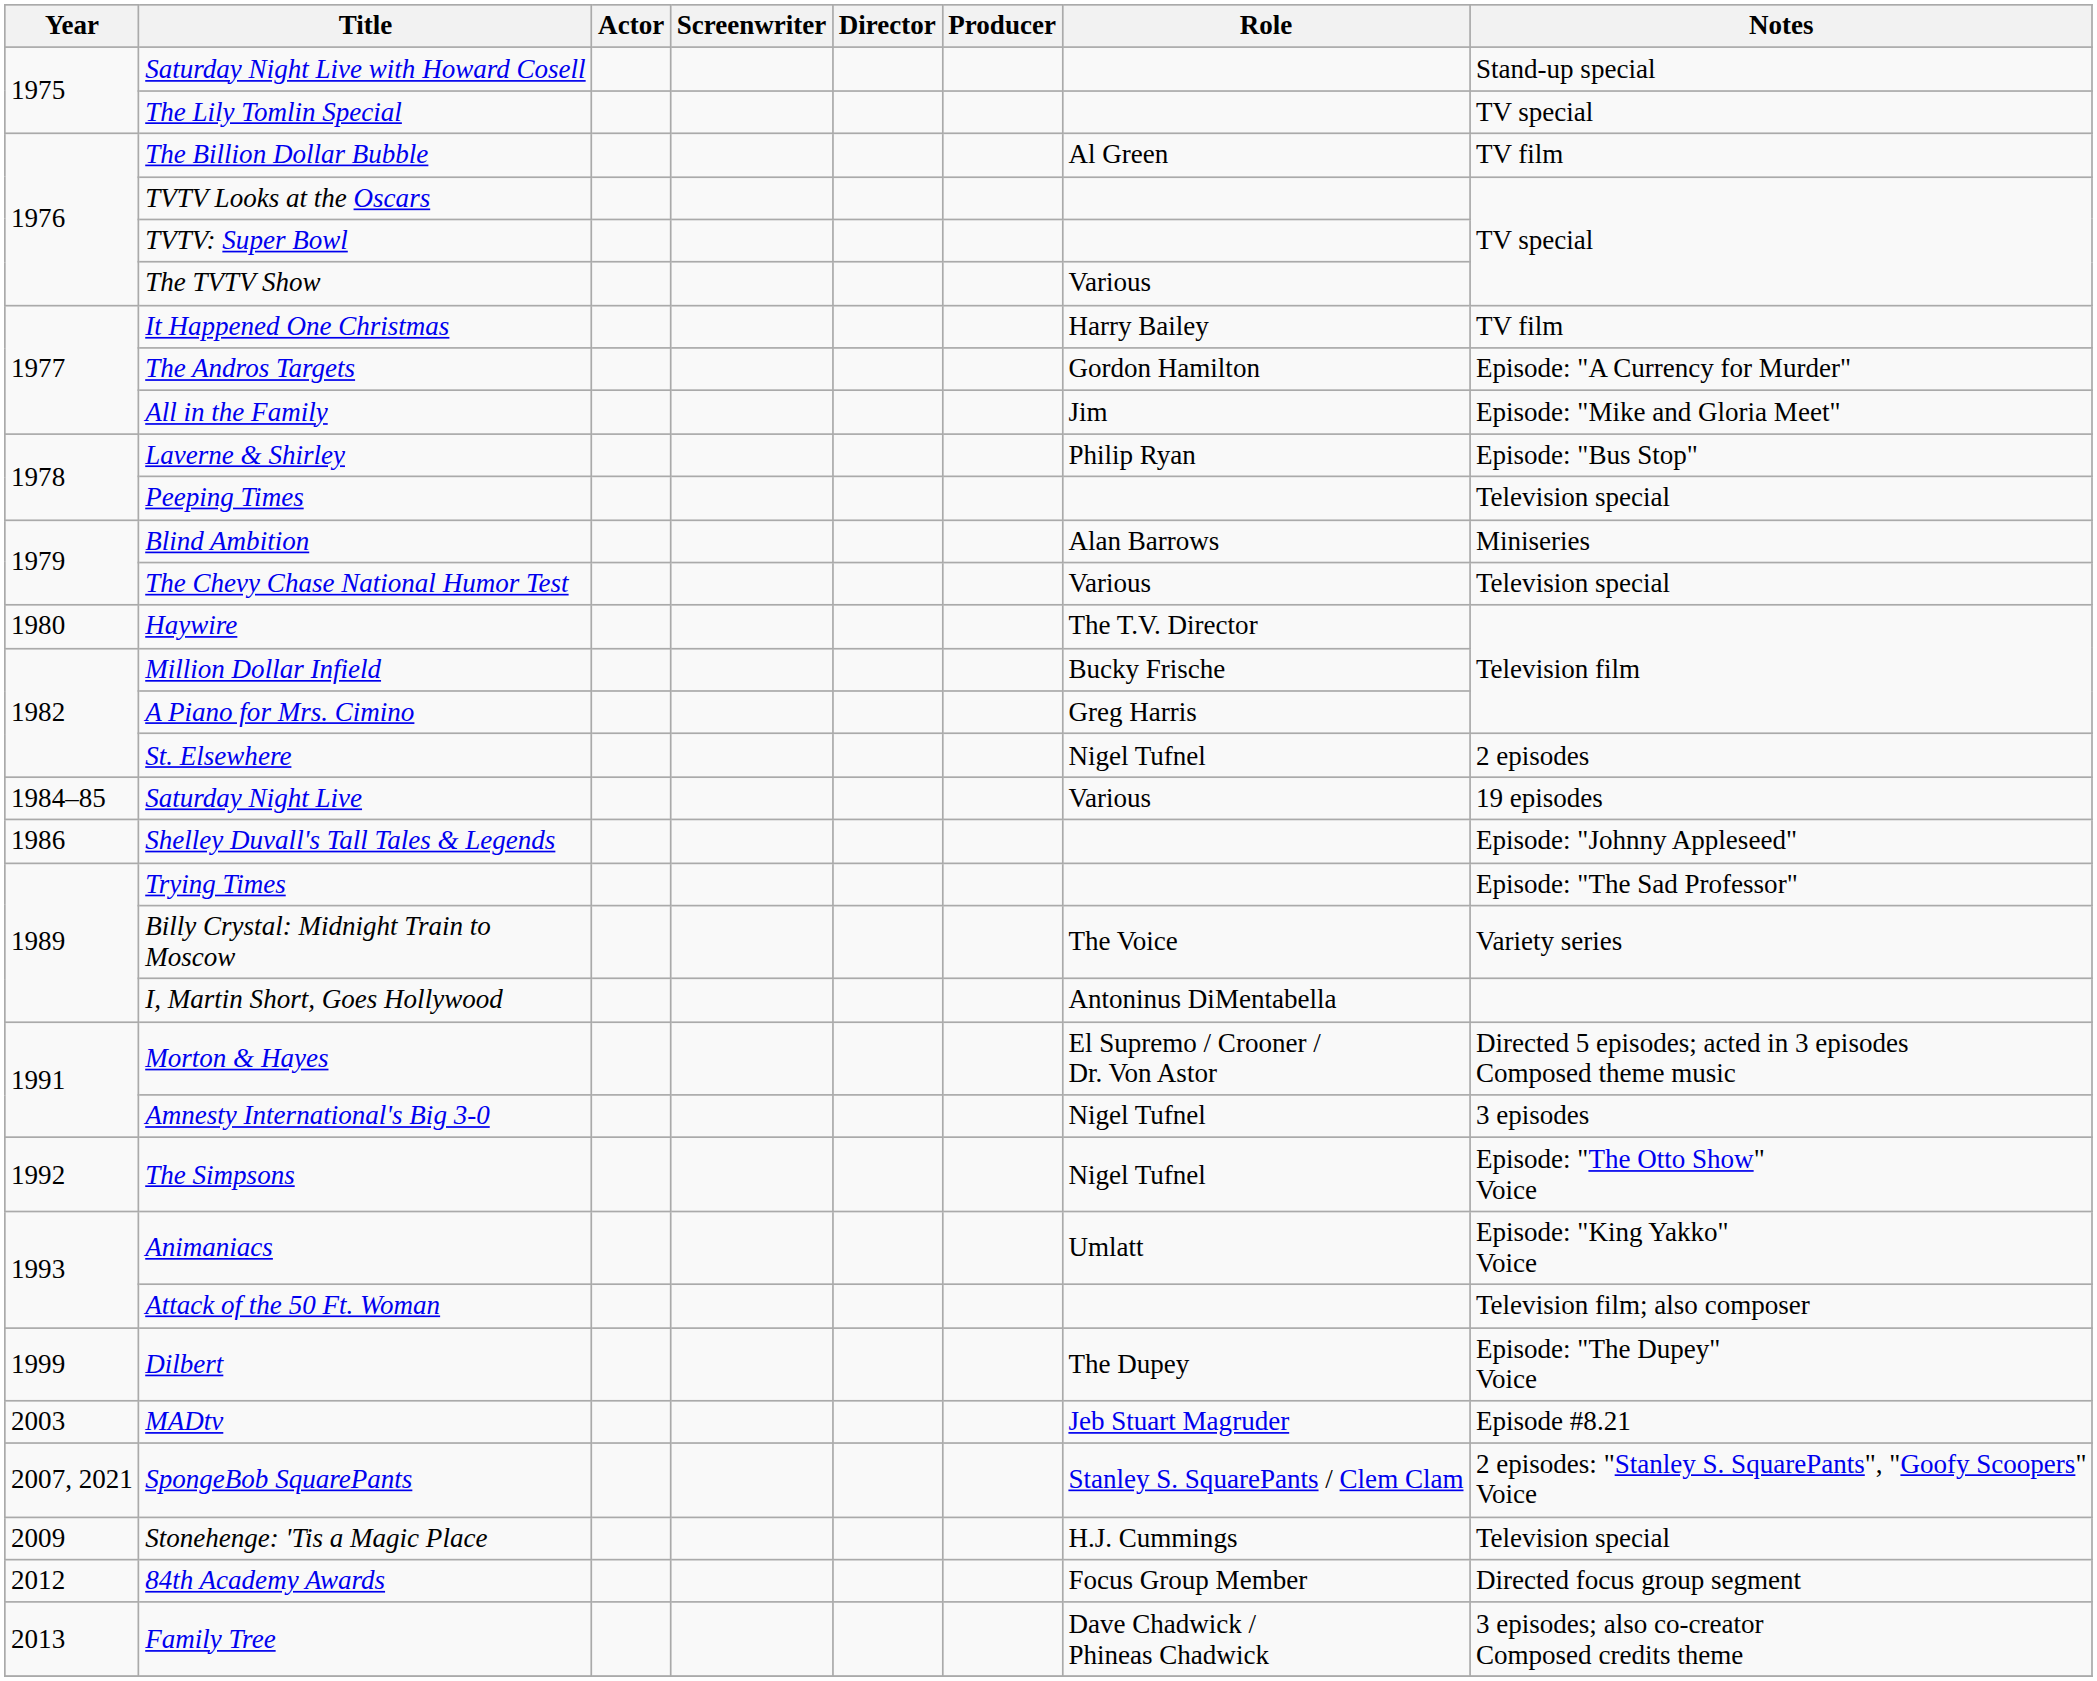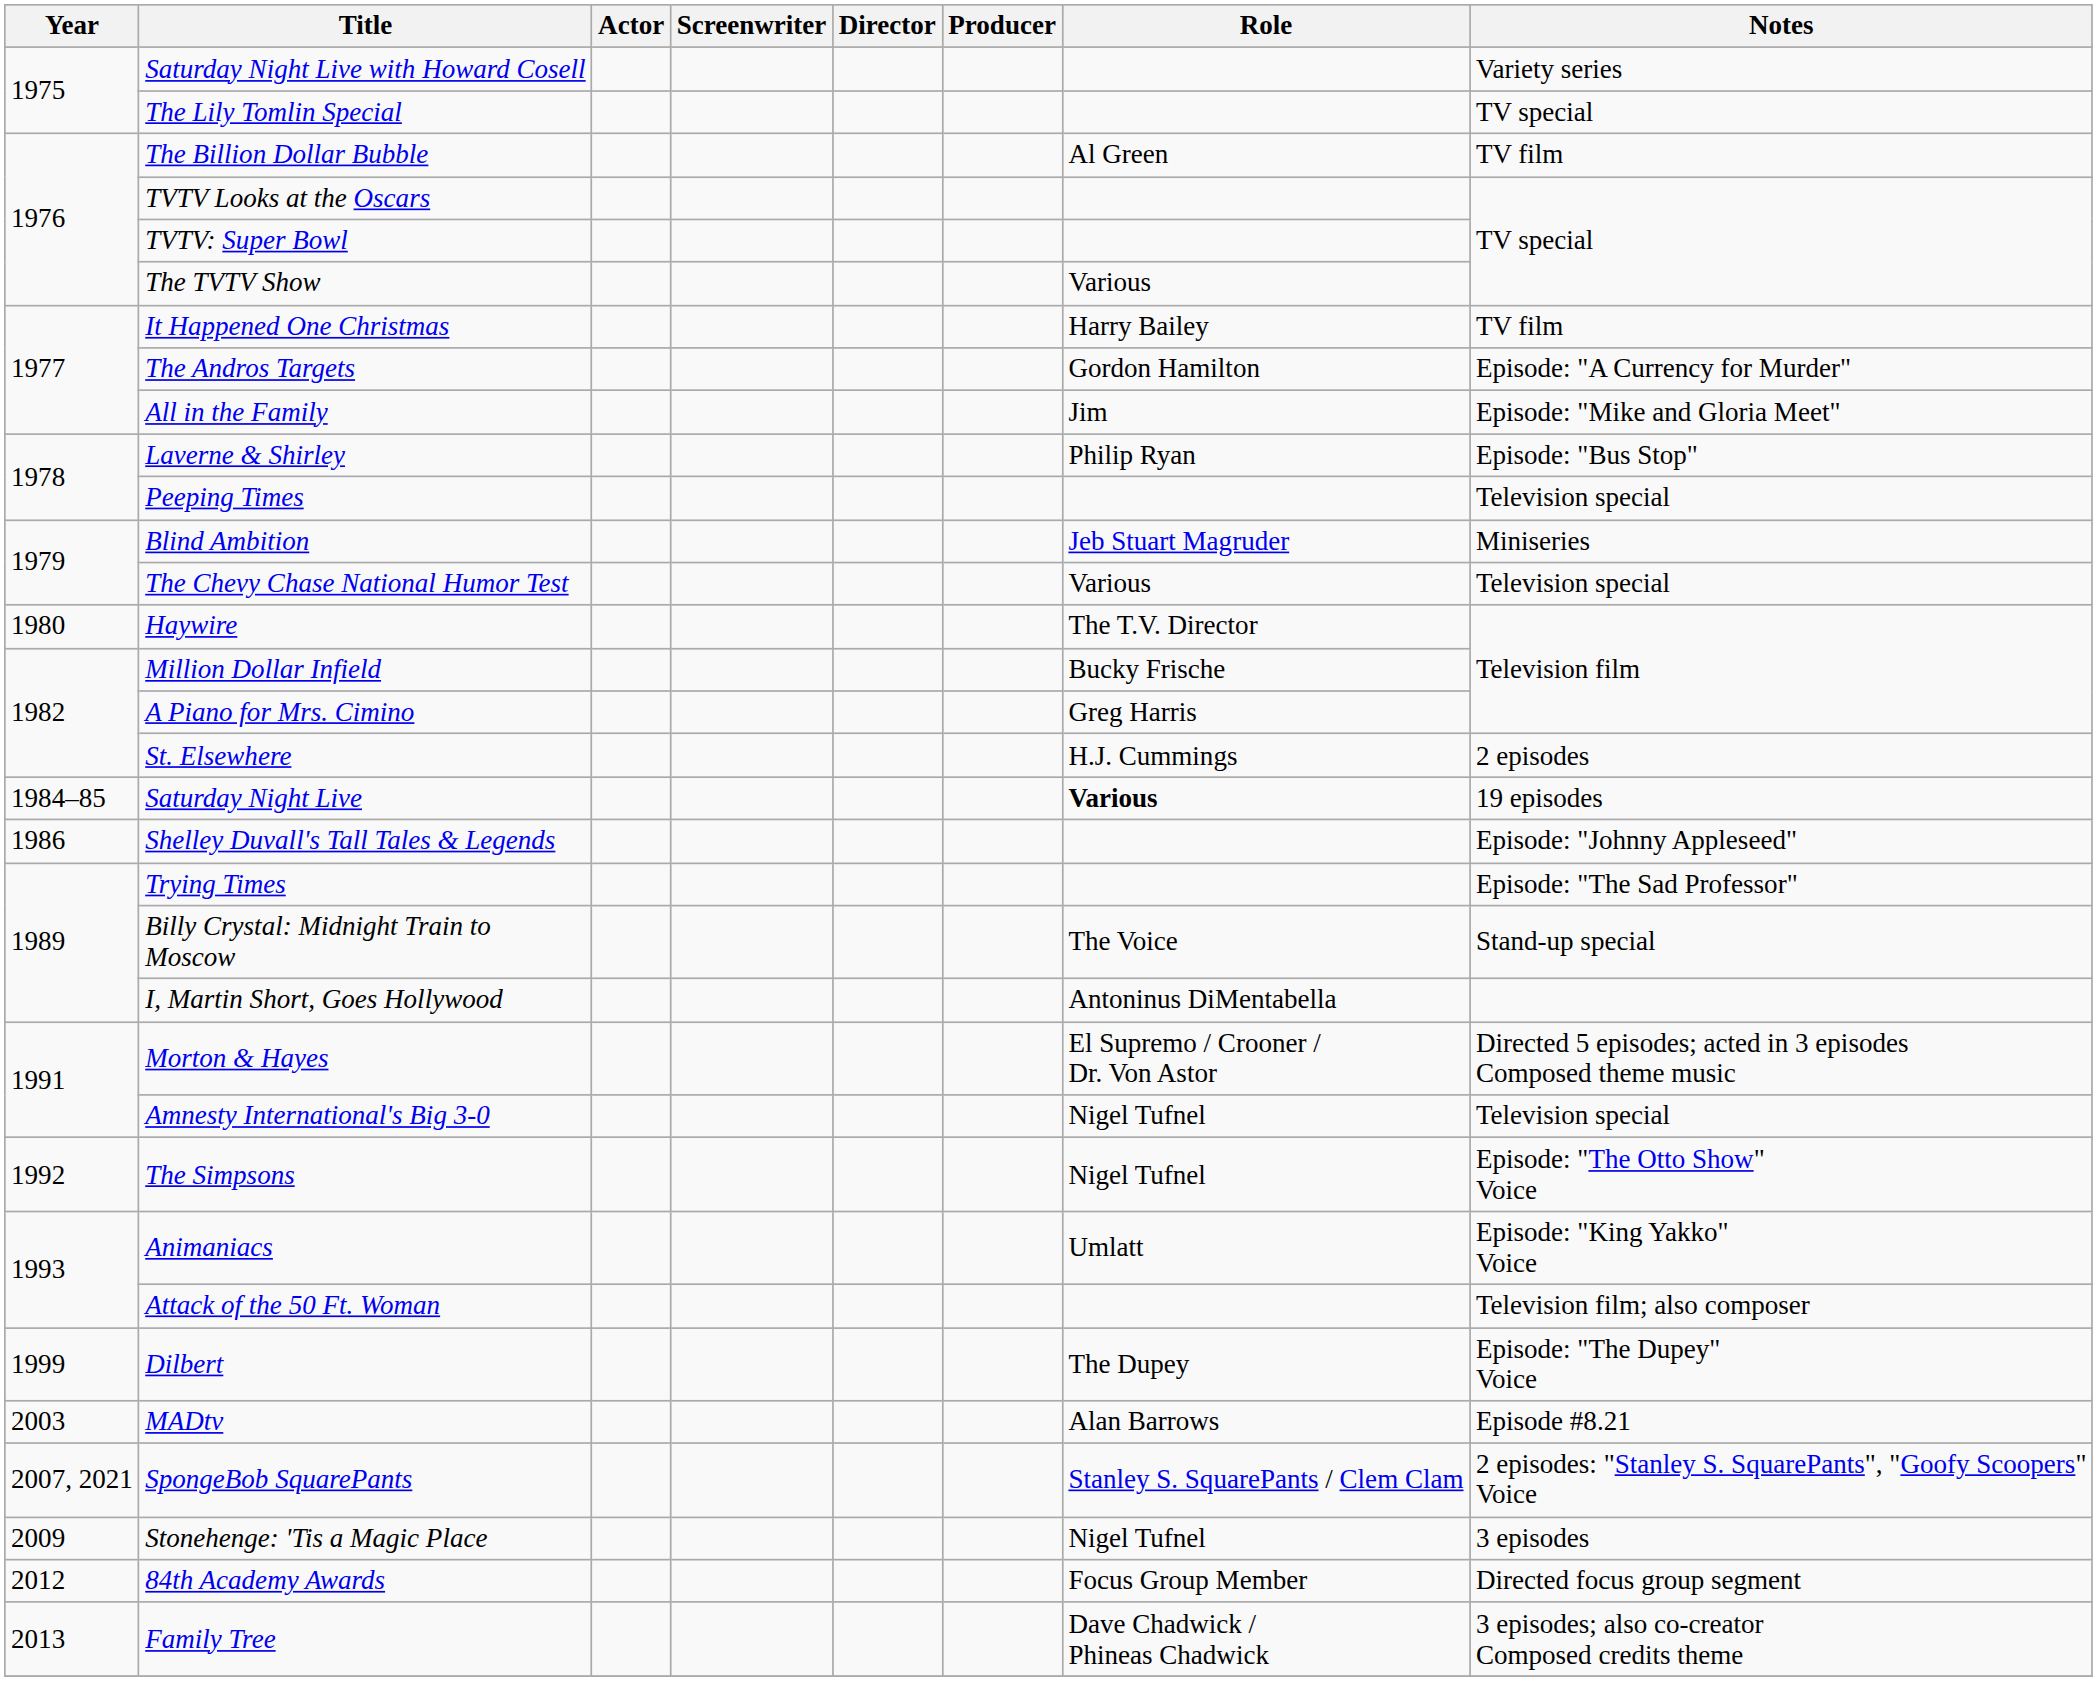 <table class="wikitable sortable">
 <tr>
 <th>Year</th>
 <th>Title</th>
 <th>Actor</th>
 <th>Screenwriter</th>
 <th>Director</th>
 <th>Producer</th>
 <th>Role</th>
 <th>Notes</th>
 </tr>
 <tr>
 <td rowspan="2">1975</td>
 <td><em><a href='#'>Saturday Night Live with Howard Cosell</a></em></td>
 <td></td>
 <td></td>
 <td></td>
 <td></td>
 <td></td>
-<td>Stand-up special</td>
+<td>Variety series</td>
 </tr>
 <tr>
 <td><em><a href='#'>The Lily Tomlin Special</a></em></td>
 <td></td>
 <td></td>
 <td></td>
 <td></td>
 <td></td>
 <td>TV special</td>
 </tr>
 <tr>
 <td rowspan="4">1976</td>
 <td><em><a href='#'>The Billion Dollar Bubble</a></em></td>
 <td></td>
 <td></td>
 <td></td>
 <td></td>
 <td>Al Green</td>
 <td>TV film</td>
 </tr>
 <tr>
 <td><em>TVTV Looks at the <a href='#'>Oscars</a></em></td>
 <td></td>
 <td></td>
 <td></td>
 <td></td>
 <td></td>
 <td rowspan="3">TV special</td>
 </tr>
 <tr>
 <td><em>TVTV: <a href='#'>Super Bowl</a></em></td>
 <td></td>
 <td></td>
 <td></td>
 <td></td>
 <td></td>
 </tr>
 <tr>
 <td><em>The TVTV Show</em></td>
 <td></td>
 <td></td>
 <td></td>
 <td></td>
 <td>Various</td>
 </tr>
 <tr>
 <td rowspan="3">1977</td>
 <td><em><a href='#'>It Happened One Christmas</a></em></td>
 <td></td>
 <td></td>
 <td></td>
 <td></td>
 <td>Harry Bailey</td>
 <td>TV film</td>
 </tr>
 <tr>
 <td><em><a href='#'>The Andros Targets</a></em></td>
 <td></td>
 <td></td>
 <td></td>
 <td></td>
 <td>Gordon Hamilton</td>
 <td>Episode: "A Currency for Murder"</td>
 </tr>
 <tr>
 <td><em><a href='#'>All in the Family</a></em></td>
 <td></td>
 <td></td>
 <td></td>
 <td></td>
 <td>Jim</td>
 <td>Episode: "Mike and Gloria Meet"</td>
 </tr>
 <tr>
 <td rowspan="2">1978</td>
 <td><em><a href='#'>Laverne & Shirley</a></em></td>
 <td></td>
 <td></td>
 <td></td>
 <td></td>
 <td>Philip Ryan</td>
 <td>Episode: "Bus Stop"</td>
 </tr>
 <tr>
 <td><em><a href='#'>Peeping Times</a></em></td>
 <td></td>
 <td></td>
 <td></td>
 <td></td>
 <td></td>
 <td>Television special</td>
 </tr>
 <tr>
 <td rowspan="2">1979</td>
 <td><em><a href='#'>Blind Ambition</a></em></td>
 <td></td>
 <td></td>
 <td></td>
 <td></td>
-<td>Alan Barrows</td>
+<td><a href='#'>Jeb Stuart Magruder</a></td>
 <td>Miniseries</td>
 </tr>
 <tr>
 <td><em><a href='#'>The Chevy Chase National Humor Test</a></em></td>
 <td></td>
 <td></td>
 <td></td>
 <td></td>
 <td>Various</td>
 <td>Television special</td>
 </tr>
 <tr>
 <td>1980</td>
 <td><em><a href='#'>Haywire</a></em></td>
 <td></td>
 <td></td>
 <td></td>
 <td></td>
 <td>The T.V. Director</td>
 <td rowspan="3">Television film</td>
 </tr>
 <tr>
 <td rowspan="3">1982</td>
 <td><em><a href='#'>Million Dollar Infield</a></em></td>
 <td></td>
 <td></td>
 <td></td>
 <td></td>
 <td>Bucky Frische</td>
 </tr>
 <tr>
 <td><em><a href='#'>A Piano for Mrs. Cimino</a></em></td>
 <td></td>
 <td></td>
 <td></td>
 <td></td>
 <td>Greg Harris</td>
 </tr>
 <tr>
 <td><em><a href='#'>St. Elsewhere</a></em></td>
 <td></td>
 <td></td>
 <td></td>
 <td></td>
-<td>Nigel Tufnel</td>
+<td>H.J. Cummings</td>
 <td>2 episodes</td>
 </tr>
 <tr>
 <td>1984–85</td>
 <td><em><a href='#'>Saturday Night Live</a></em></td>
 <td></td>
 <td></td>
 <td></td>
 <td></td>
-<td>Various</td>
+<td><strong>Various</strong></td>
 <td>19 episodes</td>
 </tr>
 <tr>
 <td>1986</td>
 <td><em><a href='#'>Shelley Duvall's Tall Tales & Legends</a></em></td>
 <td></td>
 <td></td>
 <td></td>
 <td></td>
 <td></td>
 <td>Episode: "Johnny Appleseed"</td>
 </tr>
 <tr>
 <td rowspan="3">1989</td>
 <td><em><a href='#'>Trying Times</a></em></td>
 <td></td>
 <td></td>
 <td></td>
 <td></td>
 <td></td>
 <td>Episode: "The Sad Professor"</td>
 </tr>
 <tr>
 <td><em>Billy Crystal: Midnight Train to<br>Moscow</em></td>
 <td></td>
 <td></td>
 <td></td>
 <td></td>
 <td>The Voice</td>
-<td>Variety series</td>
+<td>Stand-up special</td>
 </tr>
 <tr>
 <td><em>I, Martin Short, Goes Hollywood</em></td>
 <td></td>
 <td></td>
 <td></td>
 <td></td>
 <td>Antoninus DiMentabella</td>
 <td></td>
 </tr>
 <tr>
 <td rowspan="2">1991</td>
 <td><em><a href='#'>Morton & Hayes</a></em></td>
 <td></td>
 <td></td>
 <td></td>
 <td></td>
 <td>El Supremo / Crooner /<br>Dr. Von Astor</td>
 <td>Directed 5 episodes; acted in 3 episodes<br>Composed theme music</td>
 </tr>
 <tr>
 <td><em><a href='#'>Amnesty International's Big 3-0</a></em></td>
 <td></td>
 <td></td>
 <td></td>
 <td></td>
 <td>Nigel Tufnel</td>
-<td>3 episodes</td>
+<td>Television special</td>
 </tr>
 <tr>
 <td>1992</td>
 <td><em><a href='#'>The Simpsons</a></em></td>
 <td></td>
 <td></td>
 <td></td>
 <td></td>
 <td>Nigel Tufnel</td>
 <td>Episode: "<a href='#'>The Otto Show</a>"<br>Voice</td>
 </tr>
 <tr>
 <td rowspan="2">1993</td>
 <td><em><a href='#'>Animaniacs</a></em></td>
 <td></td>
 <td></td>
 <td></td>
 <td></td>
 <td>Umlatt</td>
 <td>Episode: "King Yakko"<br>Voice</td>
 </tr>
 <tr>
 <td><em><a href='#'>Attack of the 50 Ft. Woman</a></em></td>
 <td></td>
 <td></td>
 <td></td>
 <td></td>
 <td></td>
 <td>Television film; also composer</td>
 </tr>
 <tr>
 <td>1999</td>
 <td><em><a href='#'>Dilbert</a></em></td>
 <td></td>
 <td></td>
 <td></td>
 <td></td>
 <td>The Dupey</td>
 <td>Episode: "The Dupey"<br>Voice</td>
 </tr>
 <tr>
 <td>2003</td>
 <td><em><a href='#'>MADtv</a></em></td>
 <td></td>
 <td></td>
 <td></td>
 <td></td>
-<td><a href='#'>Jeb Stuart Magruder</a></td>
+<td>Alan Barrows</td>
 <td>Episode #8.21</td>
 </tr>
 <tr>
 <td>2007, 2021</td>
 <td><em><a href='#'>SpongeBob SquarePants</a></em></td>
 <td></td>
 <td></td>
 <td></td>
 <td></td>
 <td><a href='#'>Stanley S. SquarePants</a> / <a href='#'>Clem Clam</a></td>
 <td>2 episodes: "<a href='#'>Stanley S. SquarePants</a>", "<a href='#'>Goofy Scoopers</a>"<br>Voice</td>
 </tr>
 <tr>
 <td>2009</td>
 <td><em>Stonehenge: 'Tis a Magic Place</em></td>
 <td></td>
 <td></td>
 <td></td>
 <td></td>
-<td>H.J. Cummings</td>
-<td>Television special</td>
+<td>Nigel Tufnel</td>
+<td>3 episodes</td>
 </tr>
 <tr>
 <td>2012</td>
 <td><em><a href='#'>84th Academy Awards</a></em></td>
 <td></td>
 <td></td>
 <td></td>
 <td></td>
 <td>Focus Group Member</td>
 <td>Directed focus group segment</td>
 </tr>
 <tr>
 <td>2013</td>
 <td><em><a href='#'>Family Tree</a></em></td>
 <td></td>
 <td></td>
 <td></td>
 <td></td>
 <td>Dave Chadwick /<br>Phineas Chadwick</td>
 <td>3 episodes; also co-creator<br>Composed credits theme</td>
 </tr>
 <tr>
 </tr>
 </table>
